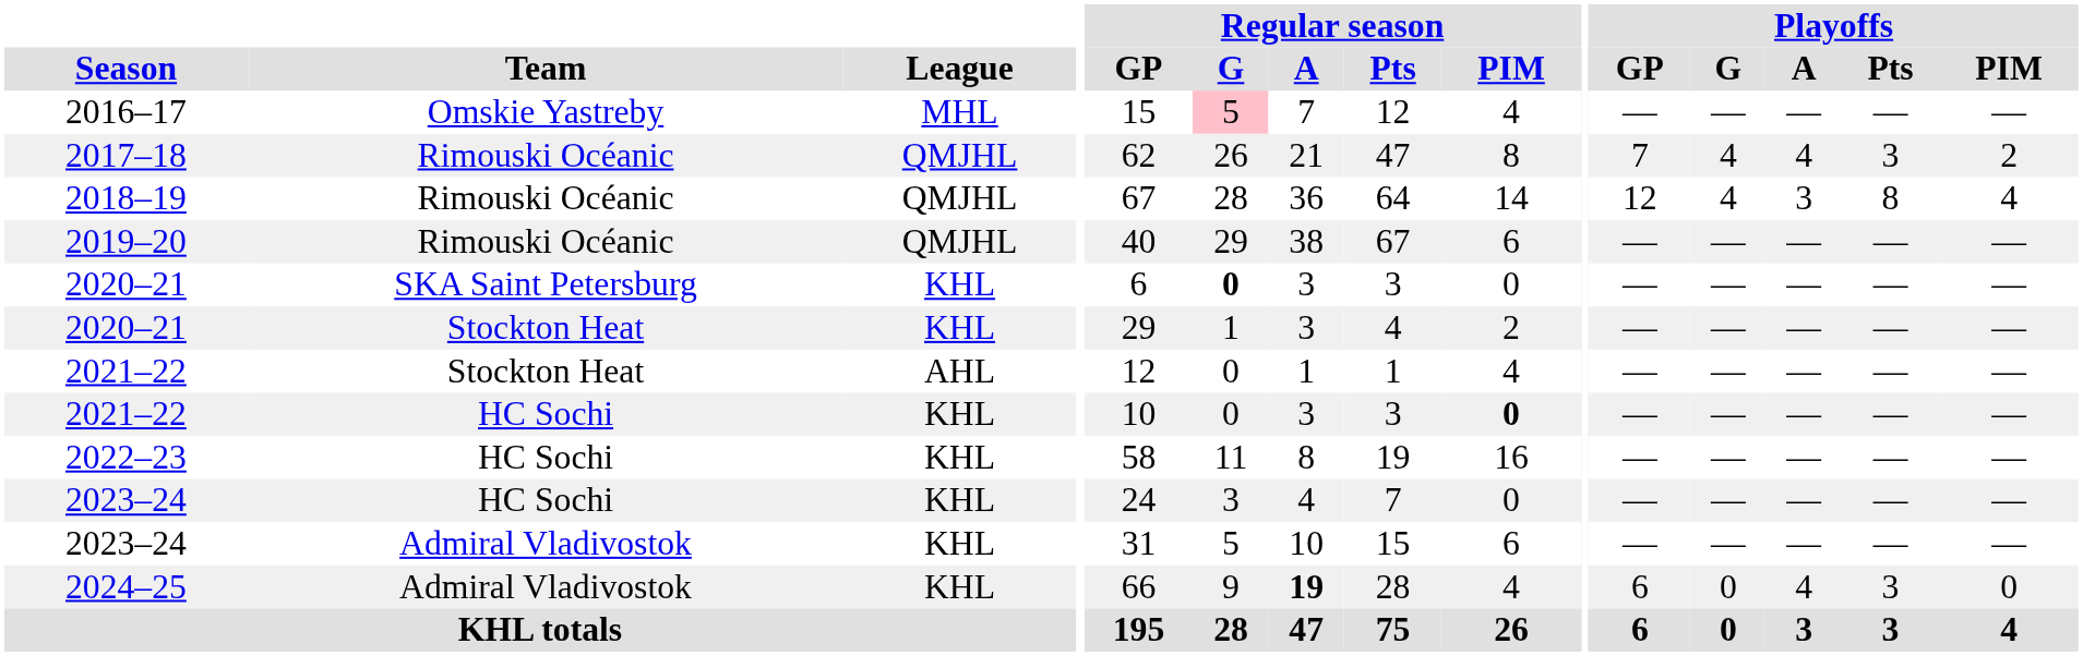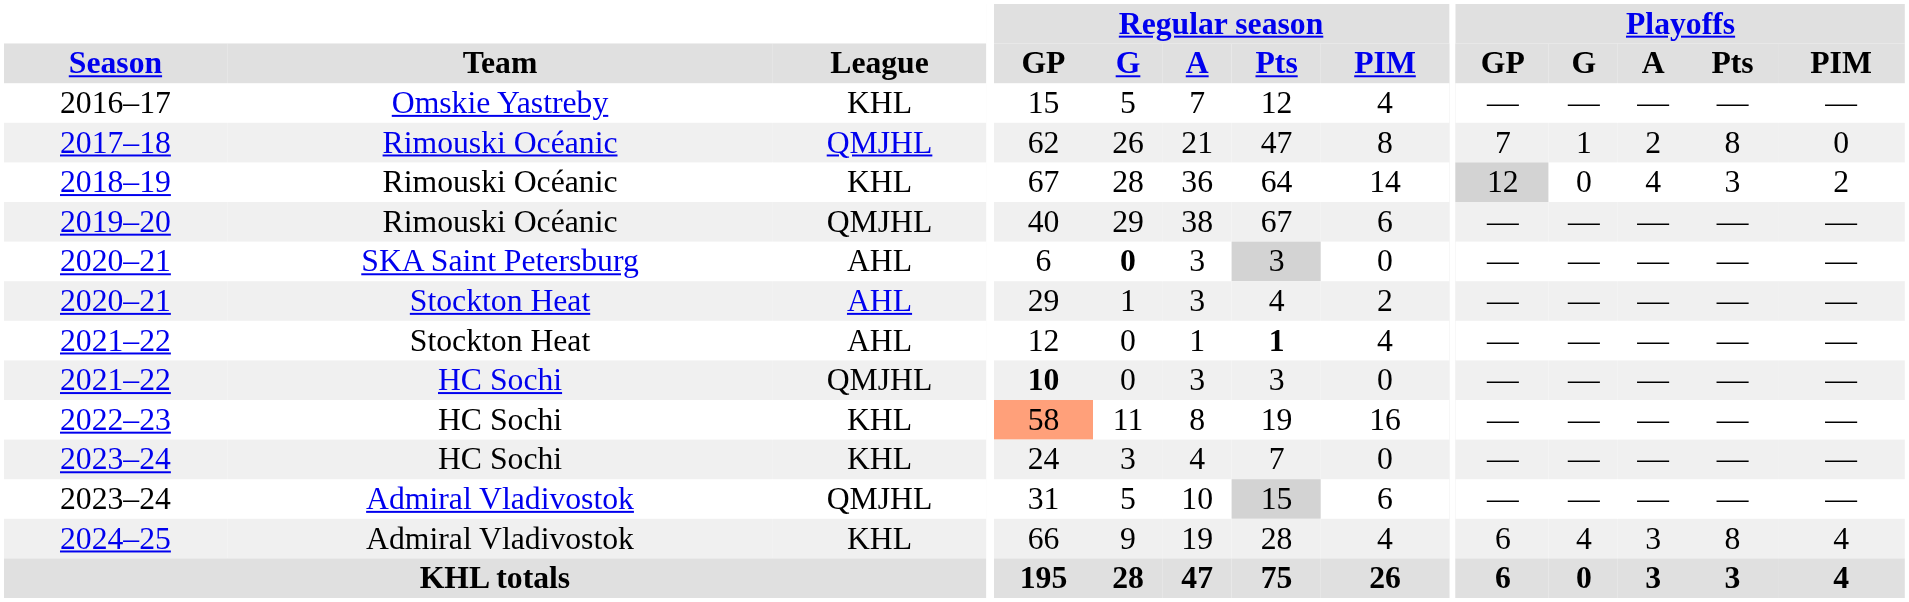 <table border="0" cellpadding="1" cellspacing="0" style="text-align:center; width:60em">
 <tr bgcolor="#e0e0e0">
 <th colspan="3" bgcolor="#ffffff"></th>
 <th rowspan="100" bgcolor="#ffffff"></th>
 <th colspan="5"><a href='#'>Regular season</a></th>
 <th rowspan="100" bgcolor="#ffffff"></th>
 <th colspan="5"><a href='#'>Playoffs</a></th>
 </tr>
 <tr bgcolor="#e0e0e0">
 <th><a href='#'>Season</a></th>
 <th>Team</th>
 <th>League</th>
 <th>GP</th>
 <th><a href='#'>G</a></th>
 <th><a href='#'>A</a></th>
 <th><a href='#'>Pts</a></th>
 <th><a href='#'>PIM</a></th>
 <th>GP</th>
 <th>G</th>
 <th>A</th>
 <th>Pts</th>
 <th>PIM</th>
 </tr>
 <tr>
 <td>2016–17</td>
 <td><a href='#'>Omskie Yastreby</a></td>
-<td><a href='#'>MHL</a></td>
+<td>KHL</td>
 <td>15</td>
-<td style="background: pink;">5</td>
+<td>5</td>
 <td>7</td>
 <td>12</td>
 <td>4</td>
 <td>—</td>
 <td>—</td>
 <td>—</td>
 <td>—</td>
 <td>—</td>
 </tr>
 <tr bgcolor="#f0f0f0">
 <td><a href='#'>2017–18</a></td>
 <td><a href='#'>Rimouski Océanic</a></td>
 <td><a href='#'>QMJHL</a></td>
 <td>62</td>
 <td>26</td>
 <td>21</td>
 <td>47</td>
 <td>8</td>
 <td>7</td>
-<td>4</td>
-<td>4</td>
-<td>3</td>
+<td>1</td>
 <td>2</td>
+<td>8</td>
+<td>0</td>
 </tr>
 <tr>
 <td><a href='#'>2018–19</a></td>
 <td>Rimouski Océanic</td>
-<td>QMJHL</td>
+<td>KHL</td>
 <td>67</td>
 <td>28</td>
 <td>36</td>
 <td>64</td>
 <td>14</td>
-<td>12</td>
+<td style="background: lightgrey;">12</td>
+<td>0</td>
 <td>4</td>
 <td>3</td>
-<td>8</td>
-<td>4</td>
+<td>2</td>
 </tr>
 <tr bgcolor="#f0f0f0">
 <td><a href='#'>2019–20</a></td>
 <td>Rimouski Océanic</td>
 <td>QMJHL</td>
 <td>40</td>
 <td>29</td>
 <td>38</td>
 <td>67</td>
 <td>6</td>
 <td>—</td>
 <td>—</td>
 <td>—</td>
 <td>—</td>
 <td>—</td>
 </tr>
 <tr>
 <td><a href='#'>2020–21</a></td>
 <td><a href='#'>SKA Saint Petersburg</a></td>
-<td><a href='#'>KHL</a></td>
+<td>AHL</td>
 <td>6</td>
 <td><strong>0</strong></td>
 <td>3</td>
-<td>3</td>
+<td style="background: lightgrey;">3</td>
 <td>0</td>
 <td>—</td>
 <td>—</td>
 <td>—</td>
 <td>—</td>
 <td>—</td>
 </tr>
 <tr bgcolor="#f0f0f0">
 <td><a href='#'>2020–21</a></td>
 <td><a href='#'>Stockton Heat</a></td>
-<td><a href='#'>KHL</a></td>
+<td><a href='#'>AHL</a></td>
 <td>29</td>
 <td>1</td>
 <td>3</td>
 <td>4</td>
 <td>2</td>
 <td>—</td>
 <td>—</td>
 <td>—</td>
 <td>—</td>
 <td>—</td>
 </tr>
 <tr>
 <td><a href='#'>2021–22</a></td>
 <td>Stockton Heat</td>
 <td>AHL</td>
 <td>12</td>
 <td>0</td>
 <td>1</td>
-<td>1</td>
+<td><strong>1</strong></td>
 <td>4</td>
 <td>—</td>
 <td>—</td>
 <td>—</td>
 <td>—</td>
 <td>—</td>
 </tr>
 <tr bgcolor="#f0f0f0">
 <td><a href='#'>2021–22</a></td>
 <td><a href='#'>HC Sochi</a></td>
-<td>KHL</td>
-<td>10</td>
+<td>QMJHL</td>
+<td><strong>10</strong></td>
 <td>0</td>
 <td>3</td>
 <td>3</td>
-<td><strong>0</strong></td>
+<td>0</td>
 <td>—</td>
 <td>—</td>
 <td>—</td>
 <td>—</td>
 <td>—</td>
 </tr>
 <tr>
 <td><a href='#'>2022–23</a></td>
 <td>HC Sochi</td>
 <td>KHL</td>
-<td>58</td>
+<td style="background: lightsalmon;">58</td>
 <td>11</td>
 <td>8</td>
 <td>19</td>
 <td>16</td>
 <td>—</td>
 <td>—</td>
 <td>—</td>
 <td>—</td>
 <td>—</td>
 </tr>
 <tr bgcolor="#f0f0f0">
 <td><a href='#'>2023–24</a></td>
 <td>HC Sochi</td>
 <td>KHL</td>
 <td>24</td>
 <td>3</td>
 <td>4</td>
 <td>7</td>
 <td>0</td>
 <td>—</td>
 <td>—</td>
 <td>—</td>
 <td>—</td>
 <td>—</td>
 </tr>
 <tr>
 <td>2023–24</td>
 <td><a href='#'>Admiral Vladivostok</a></td>
-<td>KHL</td>
+<td>QMJHL</td>
 <td>31</td>
 <td>5</td>
 <td>10</td>
-<td>15</td>
+<td style="background: lightgrey;">15</td>
 <td>6</td>
 <td>—</td>
 <td>—</td>
 <td>—</td>
 <td>—</td>
 <td>—</td>
 </tr>
 <tr bgcolor="#f0f0f0">
 <td><a href='#'>2024–25</a></td>
 <td>Admiral Vladivostok</td>
 <td>KHL</td>
 <td>66</td>
 <td>9</td>
-<td><strong>19</strong></td>
+<td>19</td>
 <td>28</td>
 <td>4</td>
 <td>6</td>
-<td>0</td>
 <td>4</td>
 <td>3</td>
-<td>0</td>
+<td>8</td>
+<td>4</td>
 </tr>
 <tr bgcolor="#e0e0e0">
 <th colspan="3">KHL totals</th>
 <th>195</th>
 <th>28</th>
 <th>47</th>
 <th>75</th>
 <th>26</th>
 <th>6</th>
 <th>0</th>
 <th>3</th>
 <th>3</th>
 <th>4</th>
 </tr>
 </table>
